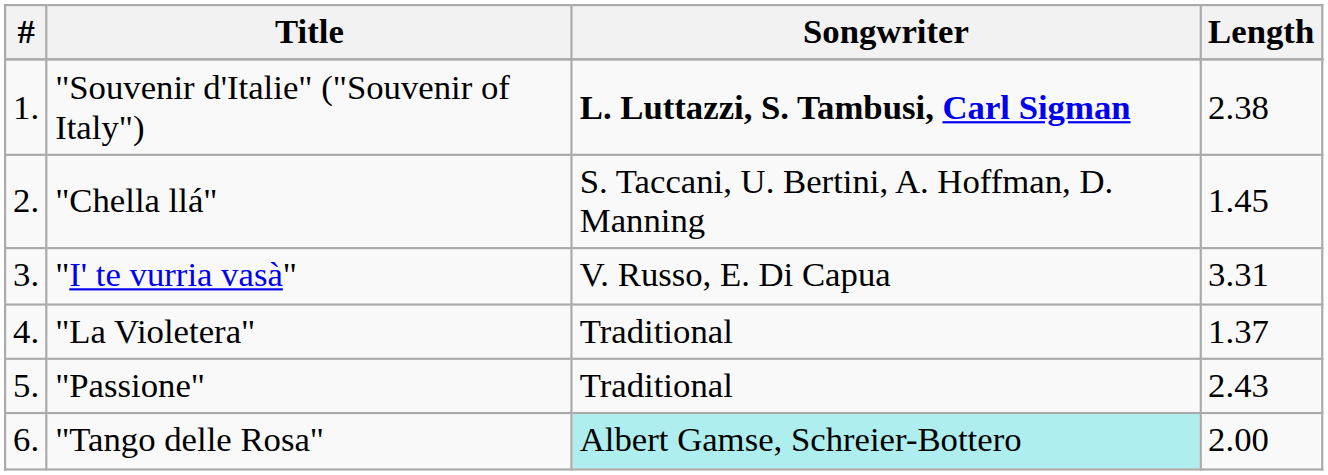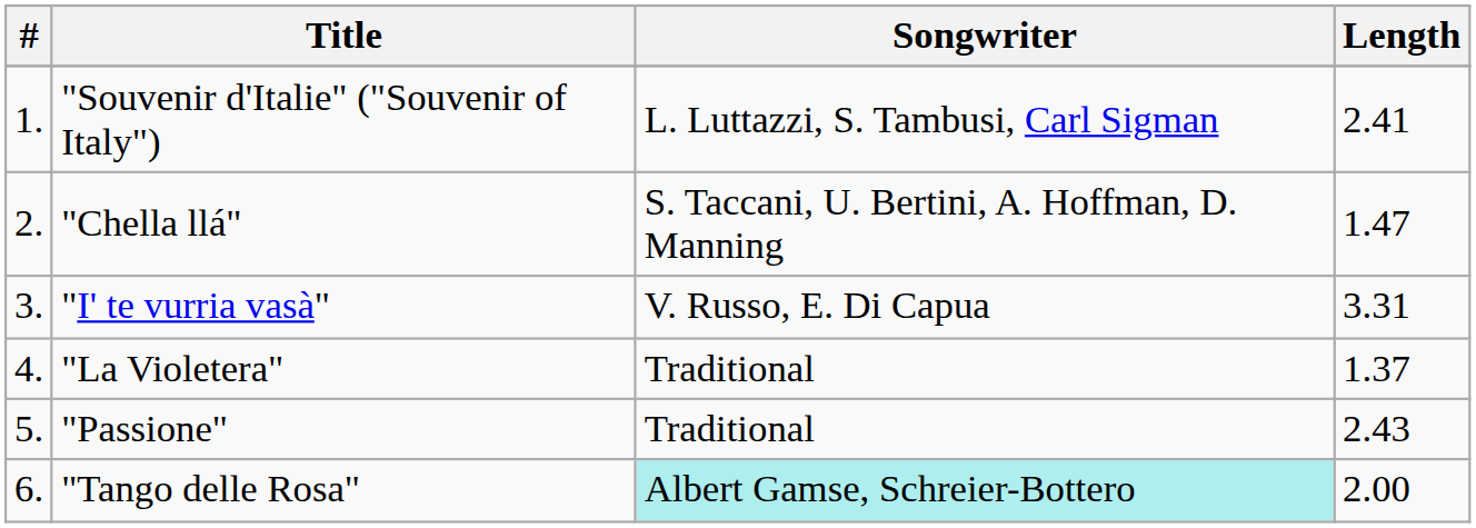 <table class="wikitable">
 <tr>
 <th>#</th>
 <th>Title</th>
 <th>Songwriter</th>
 <th>Length</th>
 </tr>
 <tr bgcolor="#ebf5ff">
 </tr>
 <tr>
 <td>1.</td>
 <td>"Souvenir d'Italie" ("Souvenir of Italy")</td>
-<td><strong>L. Luttazzi, S. Tambusi, <a href='#'>Carl Sigman</a></strong></td>
-<td>2.38</td>
+<td>L. Luttazzi, S. Tambusi, <a href='#'>Carl Sigman</a></td>
+<td>2.41</td>
 </tr>
 <tr>
 <td>2.</td>
 <td>"Chella llá"</td>
 <td>S. Taccani, U. Bertini, A. Hoffman, D. Manning</td>
-<td>1.45</td>
+<td>1.47</td>
 </tr>
 <tr>
 <td>3.</td>
 <td>"<a href='#'>I' te vurria vasà</a>"</td>
 <td>V. Russo, E. Di Capua</td>
 <td>3.31</td>
 </tr>
 <tr>
 <td>4.</td>
 <td>"La Violetera"</td>
 <td>Traditional</td>
 <td>1.37</td>
 </tr>
 <tr>
 <td>5.</td>
 <td>"Passione"</td>
 <td>Traditional</td>
 <td>2.43</td>
 </tr>
 <tr>
 <td>6.</td>
 <td>"Tango delle Rosa"</td>
 <td style="background: paleturquoise;">Albert Gamse, Schreier-Bottero</td>
 <td>2.00</td>
 </tr>
 </table>
